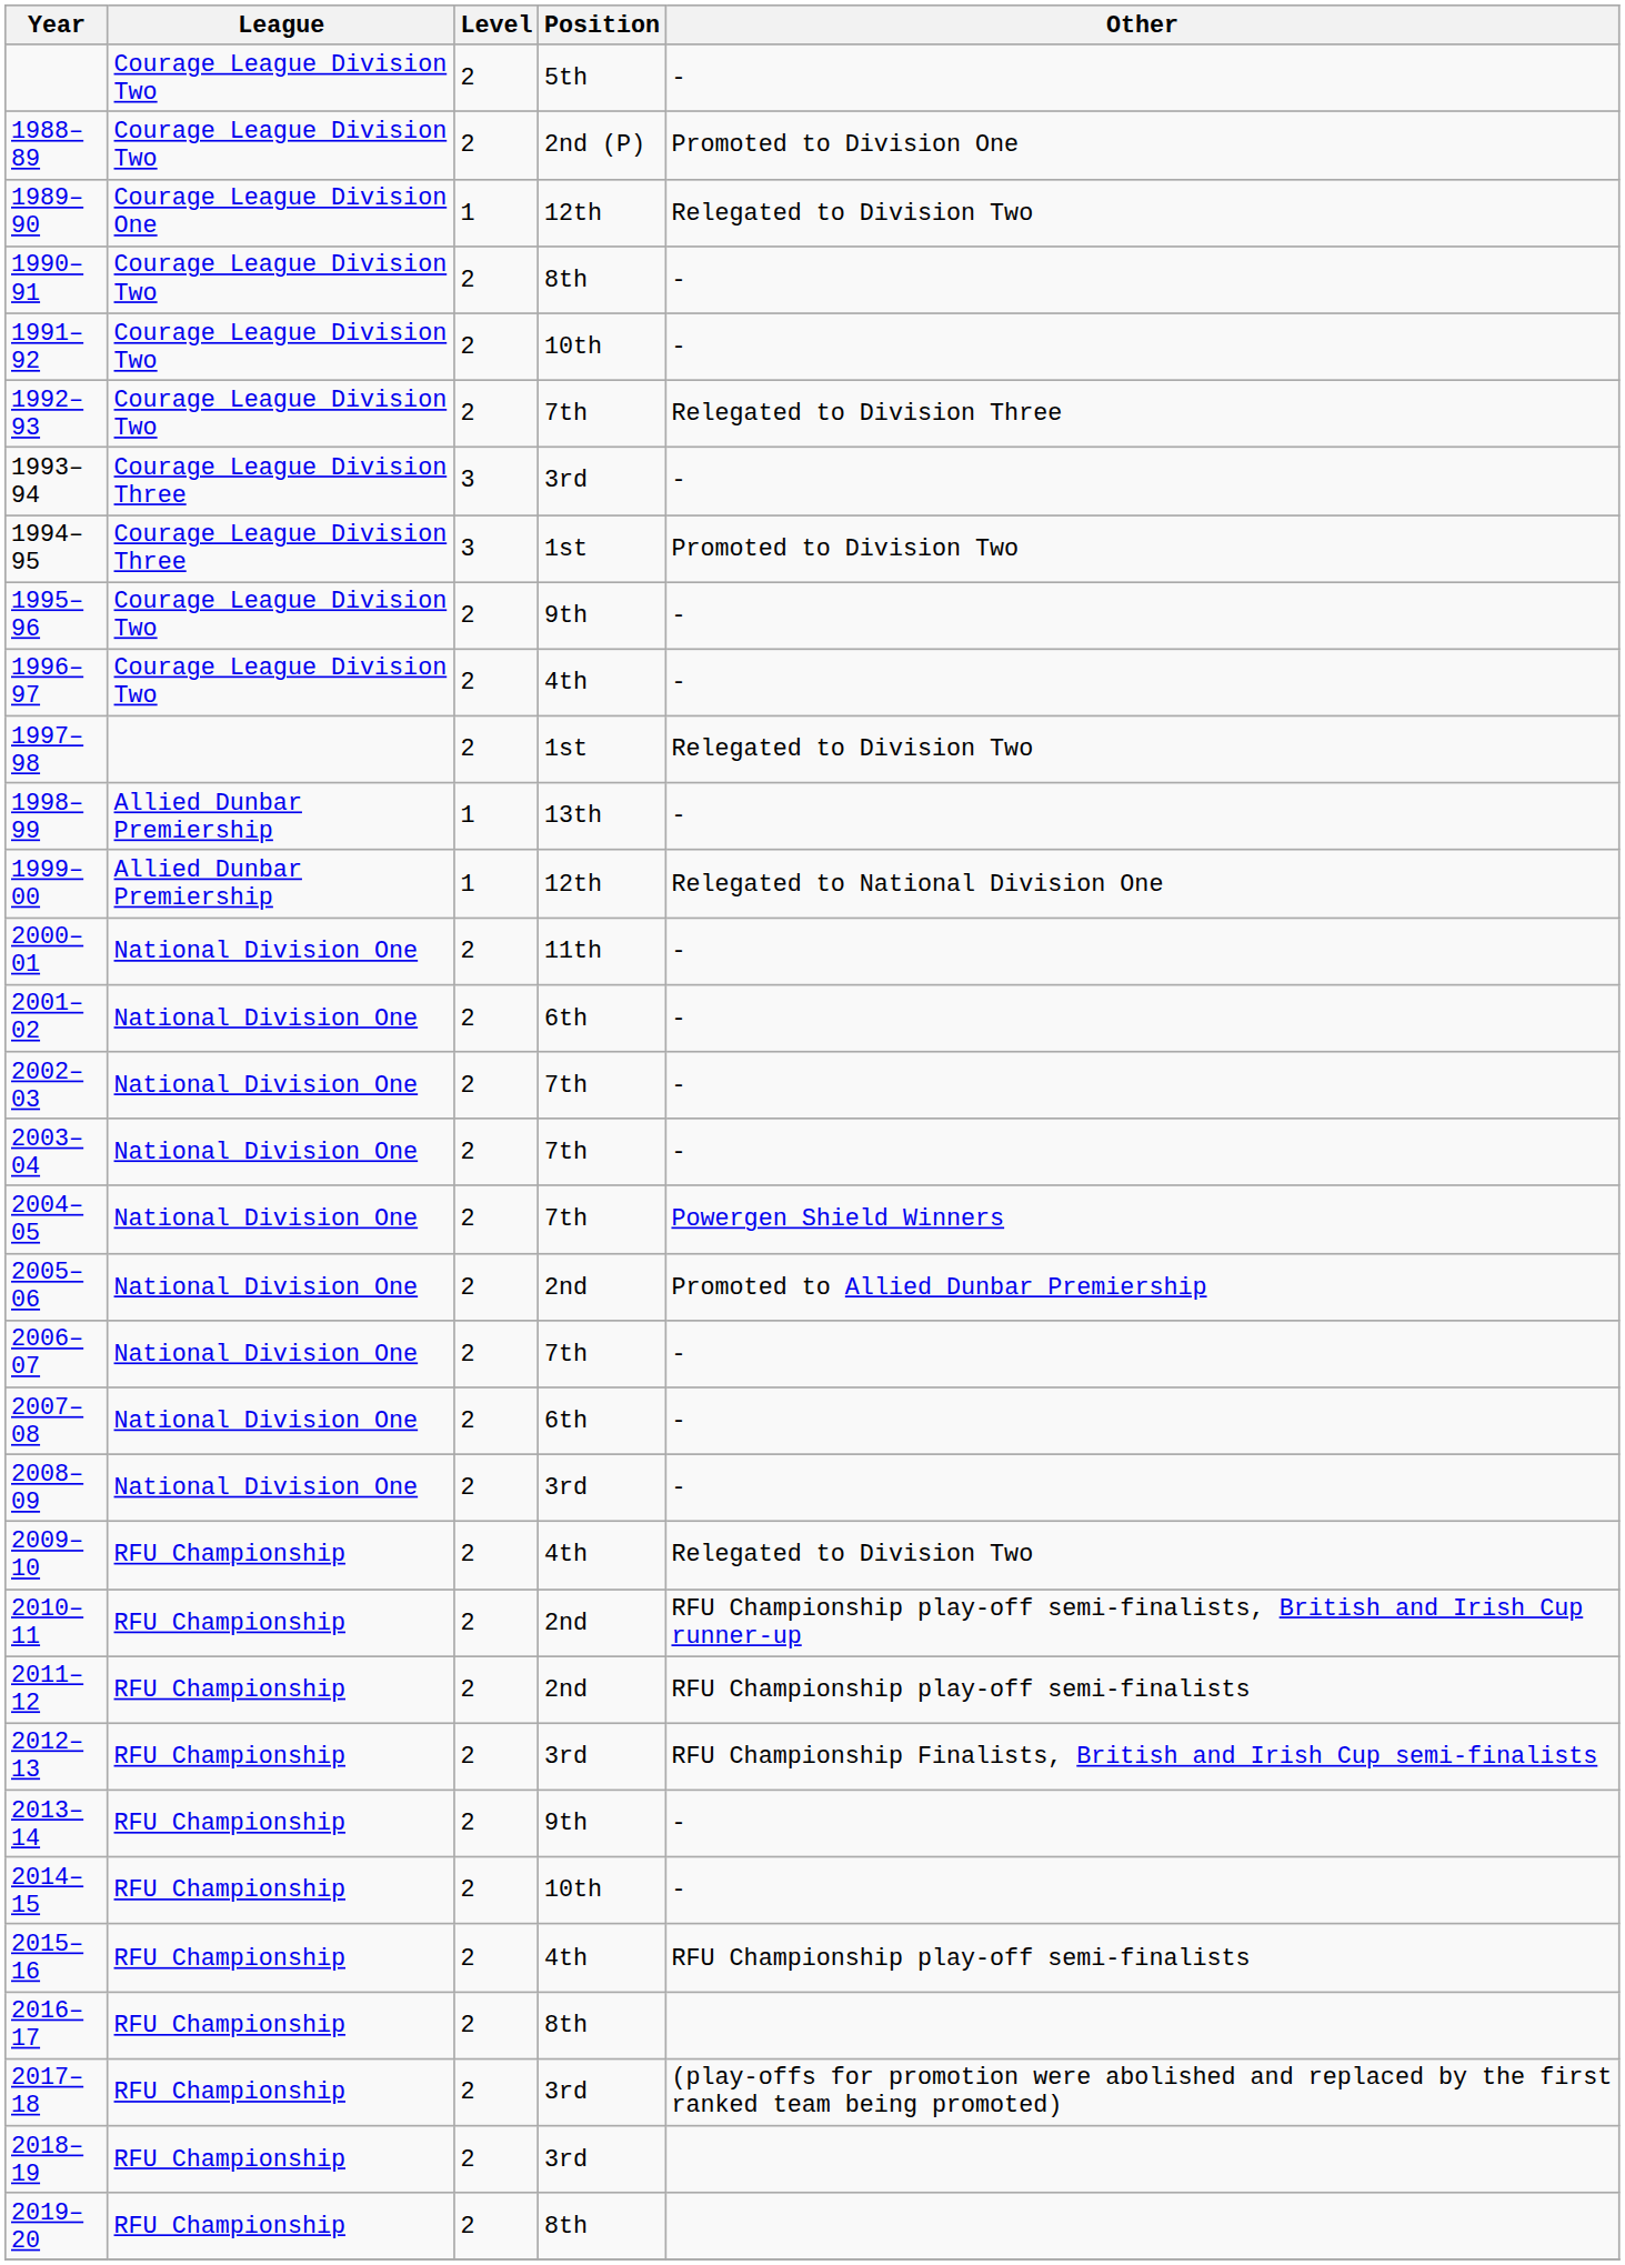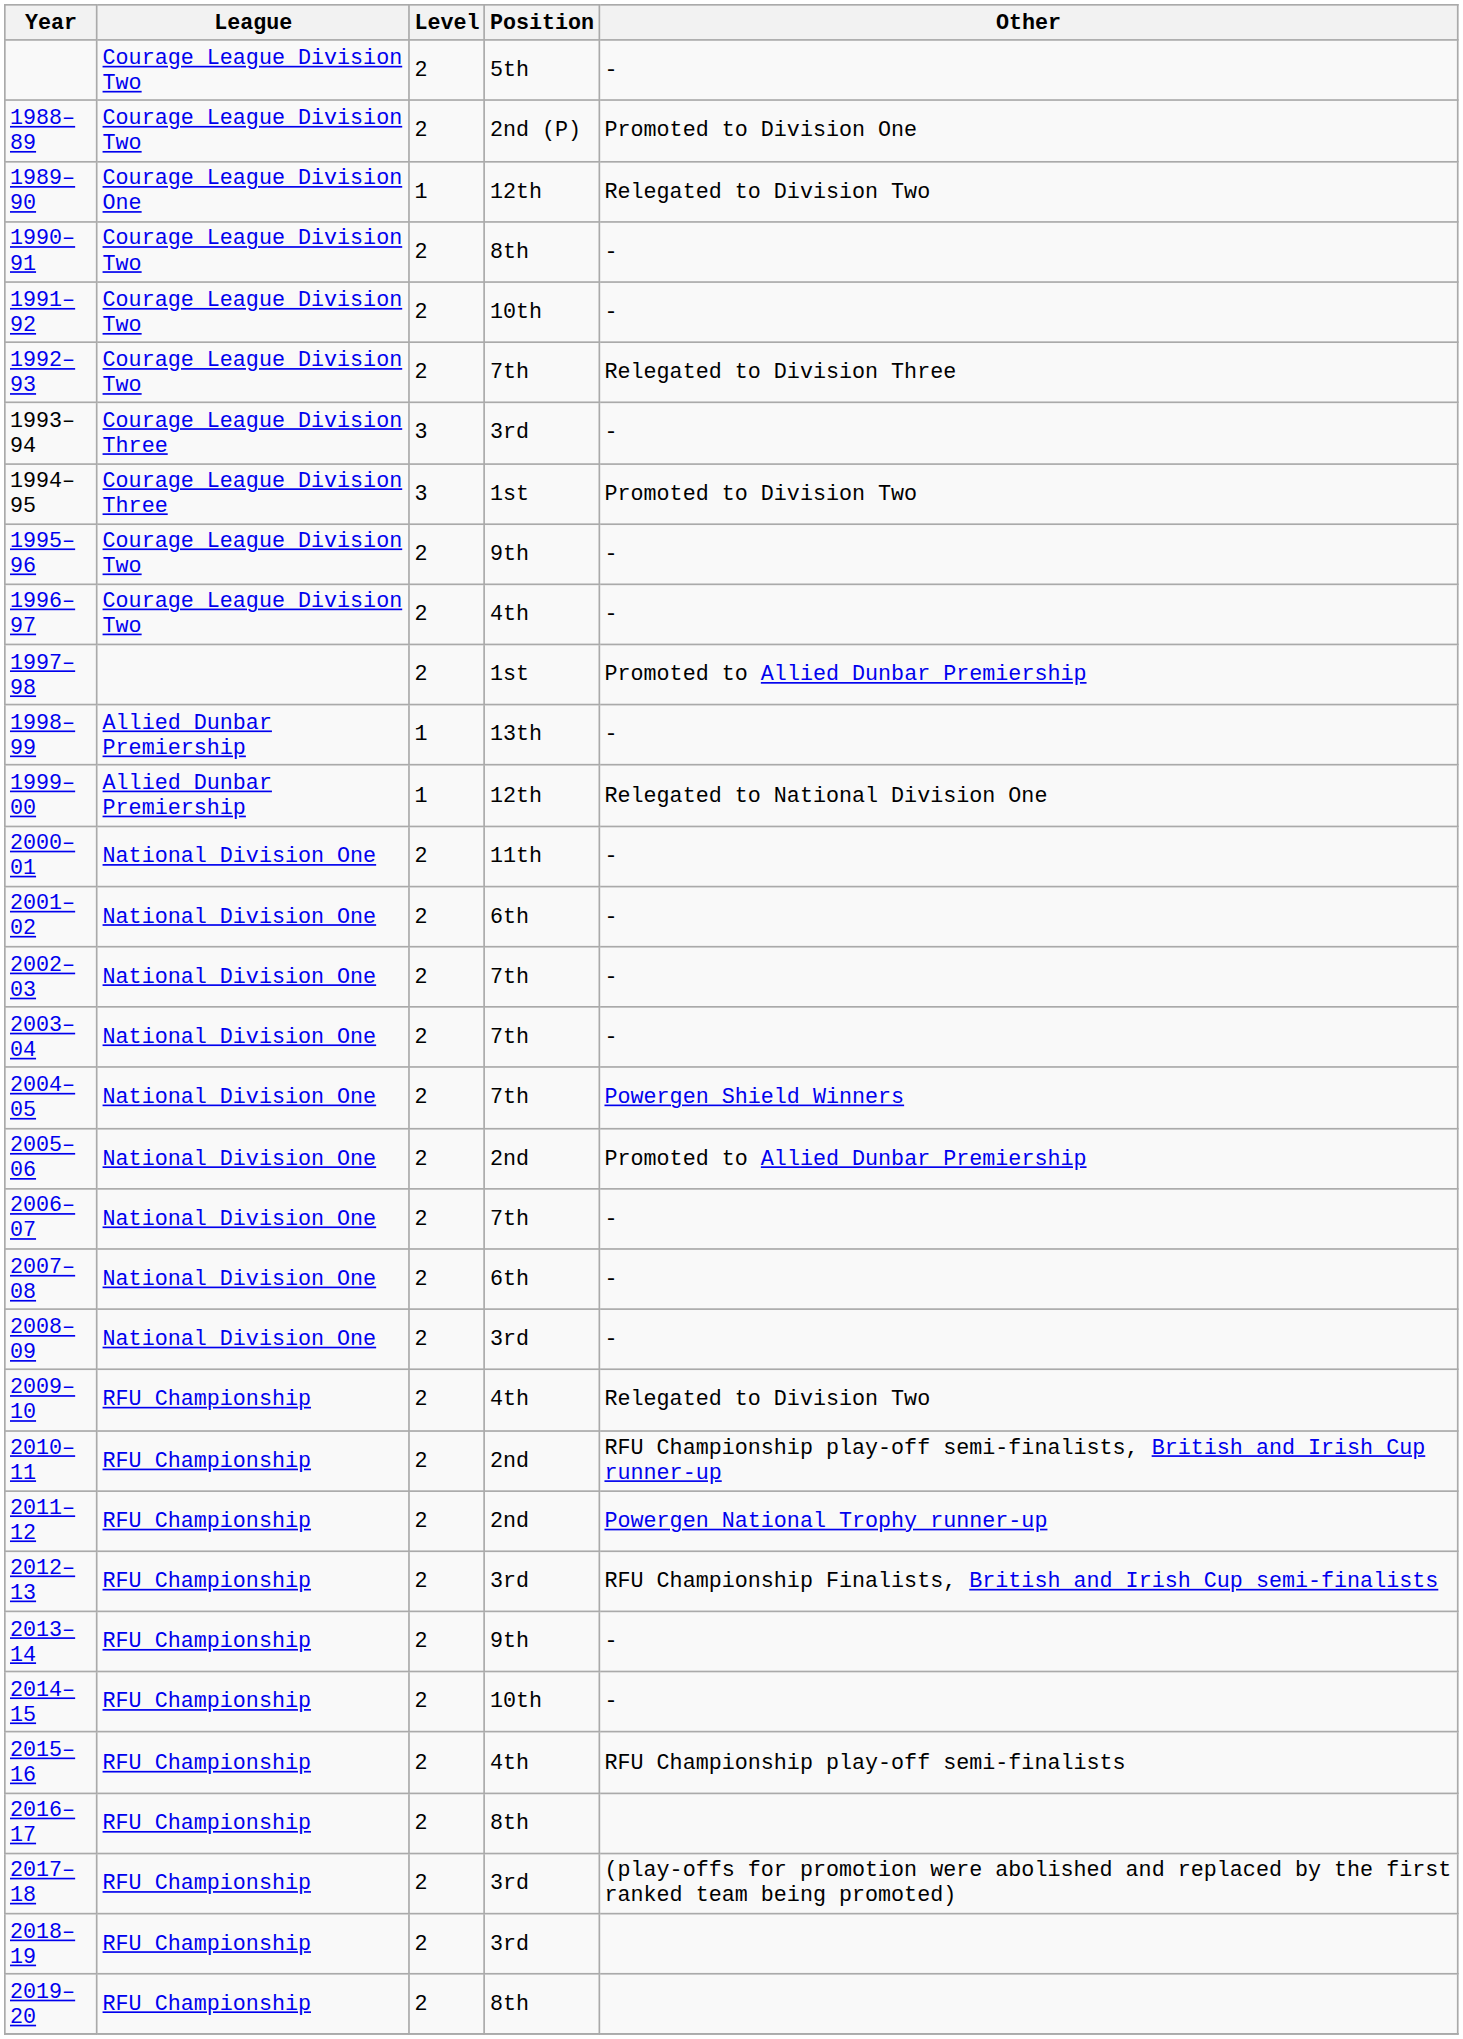 <table class="wikitable">
 <tr>
 <th>Year</th>
 <th>League</th>
 <th>Level</th>
 <th>Position</th>
 <th>Other</th>
 </tr>
 <tr>
 <td></td>
 <td><a href='#'>Courage League Division Two</a></td>
 <td>2</td>
 <td>5th</td>
 <td>-</td>
 </tr>
 <tr>
 <td><a href='#'>1988–89</a></td>
 <td><a href='#'>Courage League Division Two</a></td>
 <td>2</td>
 <td>2nd (P)</td>
 <td>Promoted to Division One</td>
 </tr>
 <tr>
 <td><a href='#'>1989–90</a></td>
 <td><a href='#'>Courage League Division One</a></td>
 <td>1</td>
 <td>12th</td>
 <td>Relegated to Division Two</td>
 </tr>
 <tr>
 <td><a href='#'>1990–91</a></td>
 <td><a href='#'>Courage League Division Two</a></td>
 <td>2</td>
 <td>8th</td>
 <td>-</td>
 </tr>
 <tr>
 <td><a href='#'>1991–92</a></td>
 <td><a href='#'>Courage League Division Two</a></td>
 <td>2</td>
 <td>10th</td>
 <td>-</td>
 </tr>
 <tr>
 <td><a href='#'>1992–93</a></td>
 <td><a href='#'>Courage League Division Two</a></td>
 <td>2</td>
 <td>7th</td>
 <td>Relegated to Division Three</td>
 </tr>
 <tr>
 <td>1993–94</td>
 <td><a href='#'>Courage League Division Three</a></td>
 <td>3</td>
 <td>3rd</td>
 <td>-</td>
 </tr>
 <tr>
 <td>1994–95</td>
 <td><a href='#'>Courage League Division Three</a></td>
 <td>3</td>
 <td>1st</td>
 <td>Promoted to Division Two</td>
 </tr>
 <tr>
 <td><a href='#'>1995–96</a></td>
 <td><a href='#'>Courage League Division Two</a></td>
 <td>2</td>
 <td>9th</td>
 <td>-</td>
 </tr>
 <tr>
 <td><a href='#'>1996–97</a></td>
 <td><a href='#'>Courage League Division Two</a></td>
 <td>2</td>
 <td>4th</td>
 <td>-</td>
 </tr>
 <tr>
 <td><a href='#'>1997–98</a></td>
 <td></td>
 <td>2</td>
 <td>1st</td>
-<td>Relegated to Division Two</td>
+<td>Promoted to <a href='#'>Allied Dunbar Premiership</a></td>
 </tr>
 <tr>
 <td><a href='#'>1998–99</a></td>
 <td><a href='#'>Allied Dunbar Premiership</a></td>
 <td>1</td>
 <td>13th</td>
 <td>-</td>
 </tr>
 <tr>
 <td><a href='#'>1999–00</a></td>
 <td><a href='#'>Allied Dunbar Premiership</a></td>
 <td>1</td>
 <td>12th</td>
 <td>Relegated to National Division One</td>
 </tr>
 <tr>
 <td><a href='#'>2000–01</a></td>
 <td><a href='#'>National Division One</a></td>
 <td>2</td>
 <td>11th</td>
 <td>-</td>
 </tr>
 <tr>
 <td><a href='#'>2001–02</a></td>
 <td><a href='#'>National Division One</a></td>
 <td>2</td>
 <td>6th</td>
 <td>-</td>
 </tr>
 <tr>
 <td><a href='#'>2002–03</a></td>
 <td><a href='#'>National Division One</a></td>
 <td>2</td>
 <td>7th</td>
 <td>-</td>
 </tr>
 <tr>
 <td><a href='#'>2003–04</a></td>
 <td><a href='#'>National Division One</a></td>
 <td>2</td>
 <td>7th</td>
 <td>-</td>
 </tr>
 <tr>
 <td><a href='#'>2004–05</a></td>
 <td><a href='#'>National Division One</a></td>
 <td>2</td>
 <td>7th</td>
 <td><a href='#'>Powergen Shield Winners</a></td>
 </tr>
 <tr>
 <td><a href='#'>2005–06</a></td>
 <td><a href='#'>National Division One</a></td>
 <td>2</td>
 <td>2nd</td>
 <td>Promoted to <a href='#'>Allied Dunbar Premiership</a></td>
 </tr>
 <tr>
 <td><a href='#'>2006–07</a></td>
 <td><a href='#'>National Division One</a></td>
 <td>2</td>
 <td>7th</td>
 <td>-</td>
 </tr>
 <tr>
 <td><a href='#'>2007–08</a></td>
 <td><a href='#'>National Division One</a></td>
 <td>2</td>
 <td>6th</td>
 <td>-</td>
 </tr>
 <tr>
 <td><a href='#'>2008–09</a></td>
 <td><a href='#'>National Division One</a></td>
 <td>2</td>
 <td>3rd</td>
 <td>-</td>
 </tr>
 <tr>
 <td><a href='#'>2009–10</a></td>
 <td><a href='#'>RFU Championship</a></td>
 <td>2</td>
 <td>4th</td>
 <td>Relegated to Division Two</td>
 </tr>
 <tr>
 <td><a href='#'>2010–11</a></td>
 <td><a href='#'>RFU Championship</a></td>
 <td>2</td>
 <td>2nd</td>
 <td>RFU Championship play-off semi-finalists, <a href='#'>British and Irish Cup runner-up</a></td>
 </tr>
 <tr>
 <td><a href='#'>2011–12</a></td>
 <td><a href='#'>RFU Championship</a></td>
 <td>2</td>
 <td>2nd</td>
-<td>RFU Championship play-off semi-finalists</td>
+<td><a href='#'>Powergen National Trophy runner-up</a></td>
 </tr>
 <tr>
 <td><a href='#'>2012–13</a></td>
 <td><a href='#'>RFU Championship</a></td>
 <td>2</td>
 <td>3rd</td>
 <td>RFU Championship Finalists, <a href='#'>British and Irish Cup semi-finalists</a></td>
 </tr>
 <tr>
 <td><a href='#'>2013–14</a></td>
 <td><a href='#'>RFU Championship</a></td>
 <td>2</td>
 <td>9th</td>
 <td>-</td>
 </tr>
 <tr>
 <td><a href='#'>2014–15</a></td>
 <td><a href='#'>RFU Championship</a></td>
 <td>2</td>
 <td>10th</td>
 <td>-</td>
 </tr>
 <tr>
 <td><a href='#'>2015–16</a></td>
 <td><a href='#'>RFU Championship</a></td>
 <td>2</td>
 <td>4th</td>
 <td>RFU Championship play-off semi-finalists</td>
 </tr>
 <tr>
 <td><a href='#'>2016–17</a></td>
 <td><a href='#'>RFU Championship</a></td>
 <td>2</td>
 <td>8th</td>
 <td></td>
 </tr>
 <tr>
 <td><a href='#'>2017–18</a></td>
 <td><a href='#'>RFU Championship</a></td>
 <td>2</td>
 <td>3rd</td>
 <td>(play-offs for promotion were abolished and replaced by the first ranked team being promoted)</td>
 </tr>
 <tr>
 <td><a href='#'>2018–19</a></td>
 <td><a href='#'>RFU Championship</a></td>
 <td>2</td>
 <td>3rd</td>
 <td></td>
 </tr>
 <tr>
 <td><a href='#'>2019–20</a></td>
 <td><a href='#'>RFU Championship</a></td>
 <td>2</td>
 <td>8th</td>
 <td></td>
 </tr>
 <tr>
 </tr>
 </table>
